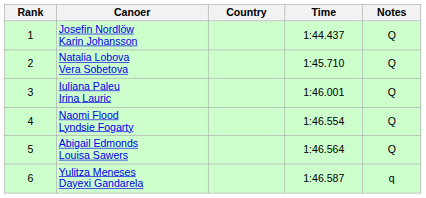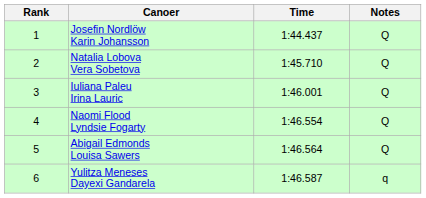 <table class="wikitable sortable" width=50% style="text-align:center;">
 <tr>
 <th>Rank</th>
 <th>Canoer</th>
-<th>Country</th>
 <th>Time</th>
 <th>Notes</th>
 </tr>
 <tr bgcolor=ccffcc>
 <td>1</td>
 <td align="left"><a href='#'>Josefin Nordlöw</a><br><a href='#'>Karin Johansson</a></td>
-<td align="left"></td>
 <td>1:44.437</td>
 <td>Q</td>
 </tr>
 <tr bgcolor=ccffcc>
 <td>2</td>
 <td align="left"><a href='#'>Natalia Lobova</a><br><a href='#'>Vera Sobetova</a></td>
-<td align="left"></td>
 <td>1:45.710</td>
 <td>Q</td>
 </tr>
 <tr bgcolor=ccffcc>
 <td>3</td>
 <td align="left"><a href='#'>Iuliana Paleu</a><br><a href='#'>Irina Lauric</a></td>
-<td align="left"></td>
 <td>1:46.001</td>
 <td>Q</td>
 </tr>
 <tr bgcolor=ccffcc>
 <td>4</td>
 <td align="left"><a href='#'>Naomi Flood</a><br><a href='#'>Lyndsie Fogarty</a></td>
-<td align="left"></td>
 <td>1:46.554</td>
 <td>Q</td>
 </tr>
 <tr bgcolor=ccffcc>
 <td>5</td>
 <td align="left"><a href='#'>Abigail Edmonds</a><br><a href='#'>Louisa Sawers</a></td>
-<td align="left"></td>
 <td>1:46.564</td>
 <td>Q</td>
 </tr>
 <tr bgcolor=ccffcc>
 <td>6</td>
 <td align="left"><a href='#'>Yulitza Meneses</a><br><a href='#'>Dayexi Gandarela</a></td>
-<td align="left"></td>
 <td>1:46.587</td>
 <td>q</td>
 </tr>
 </table>
